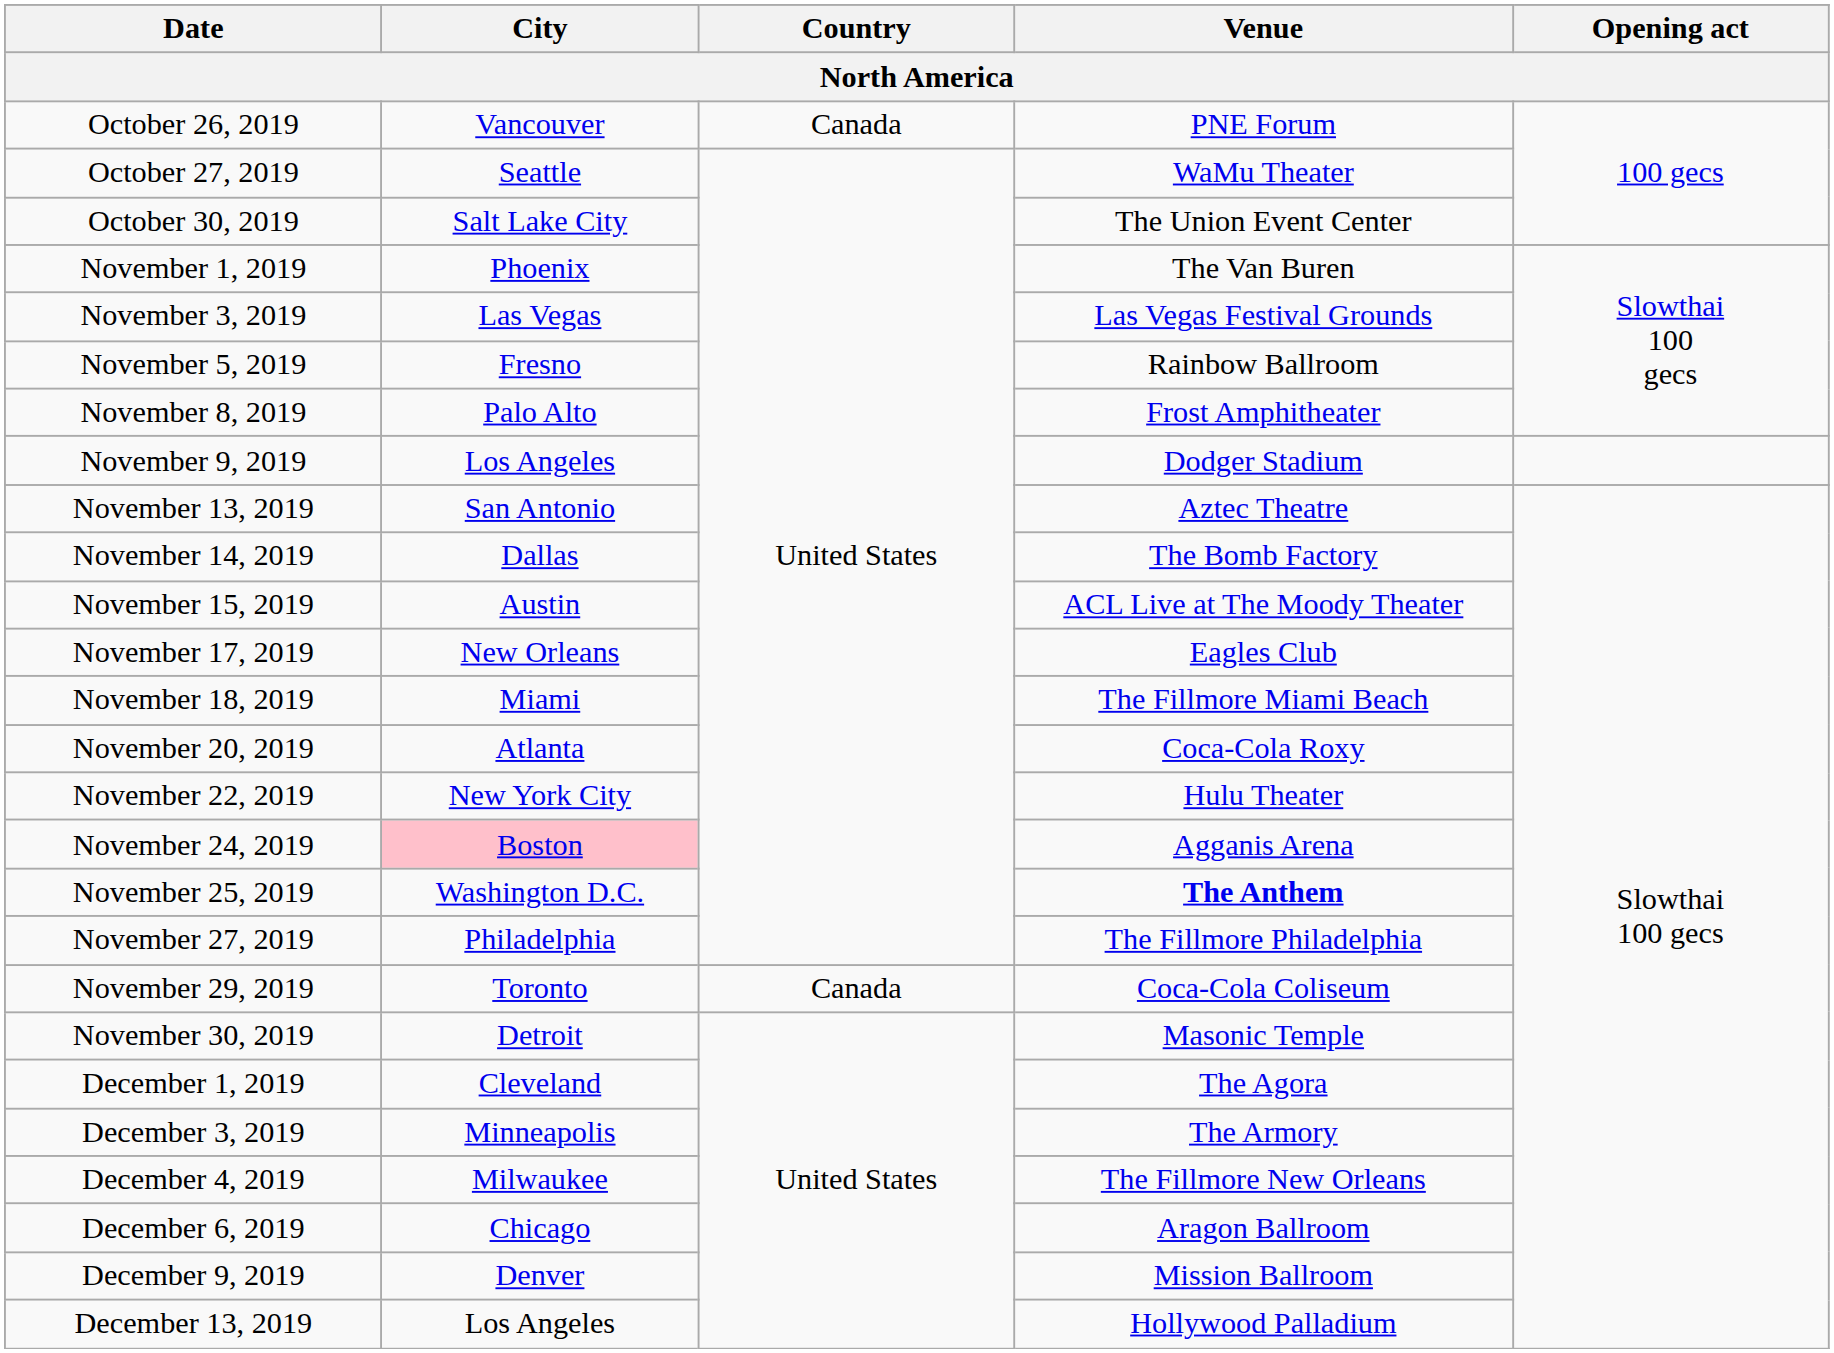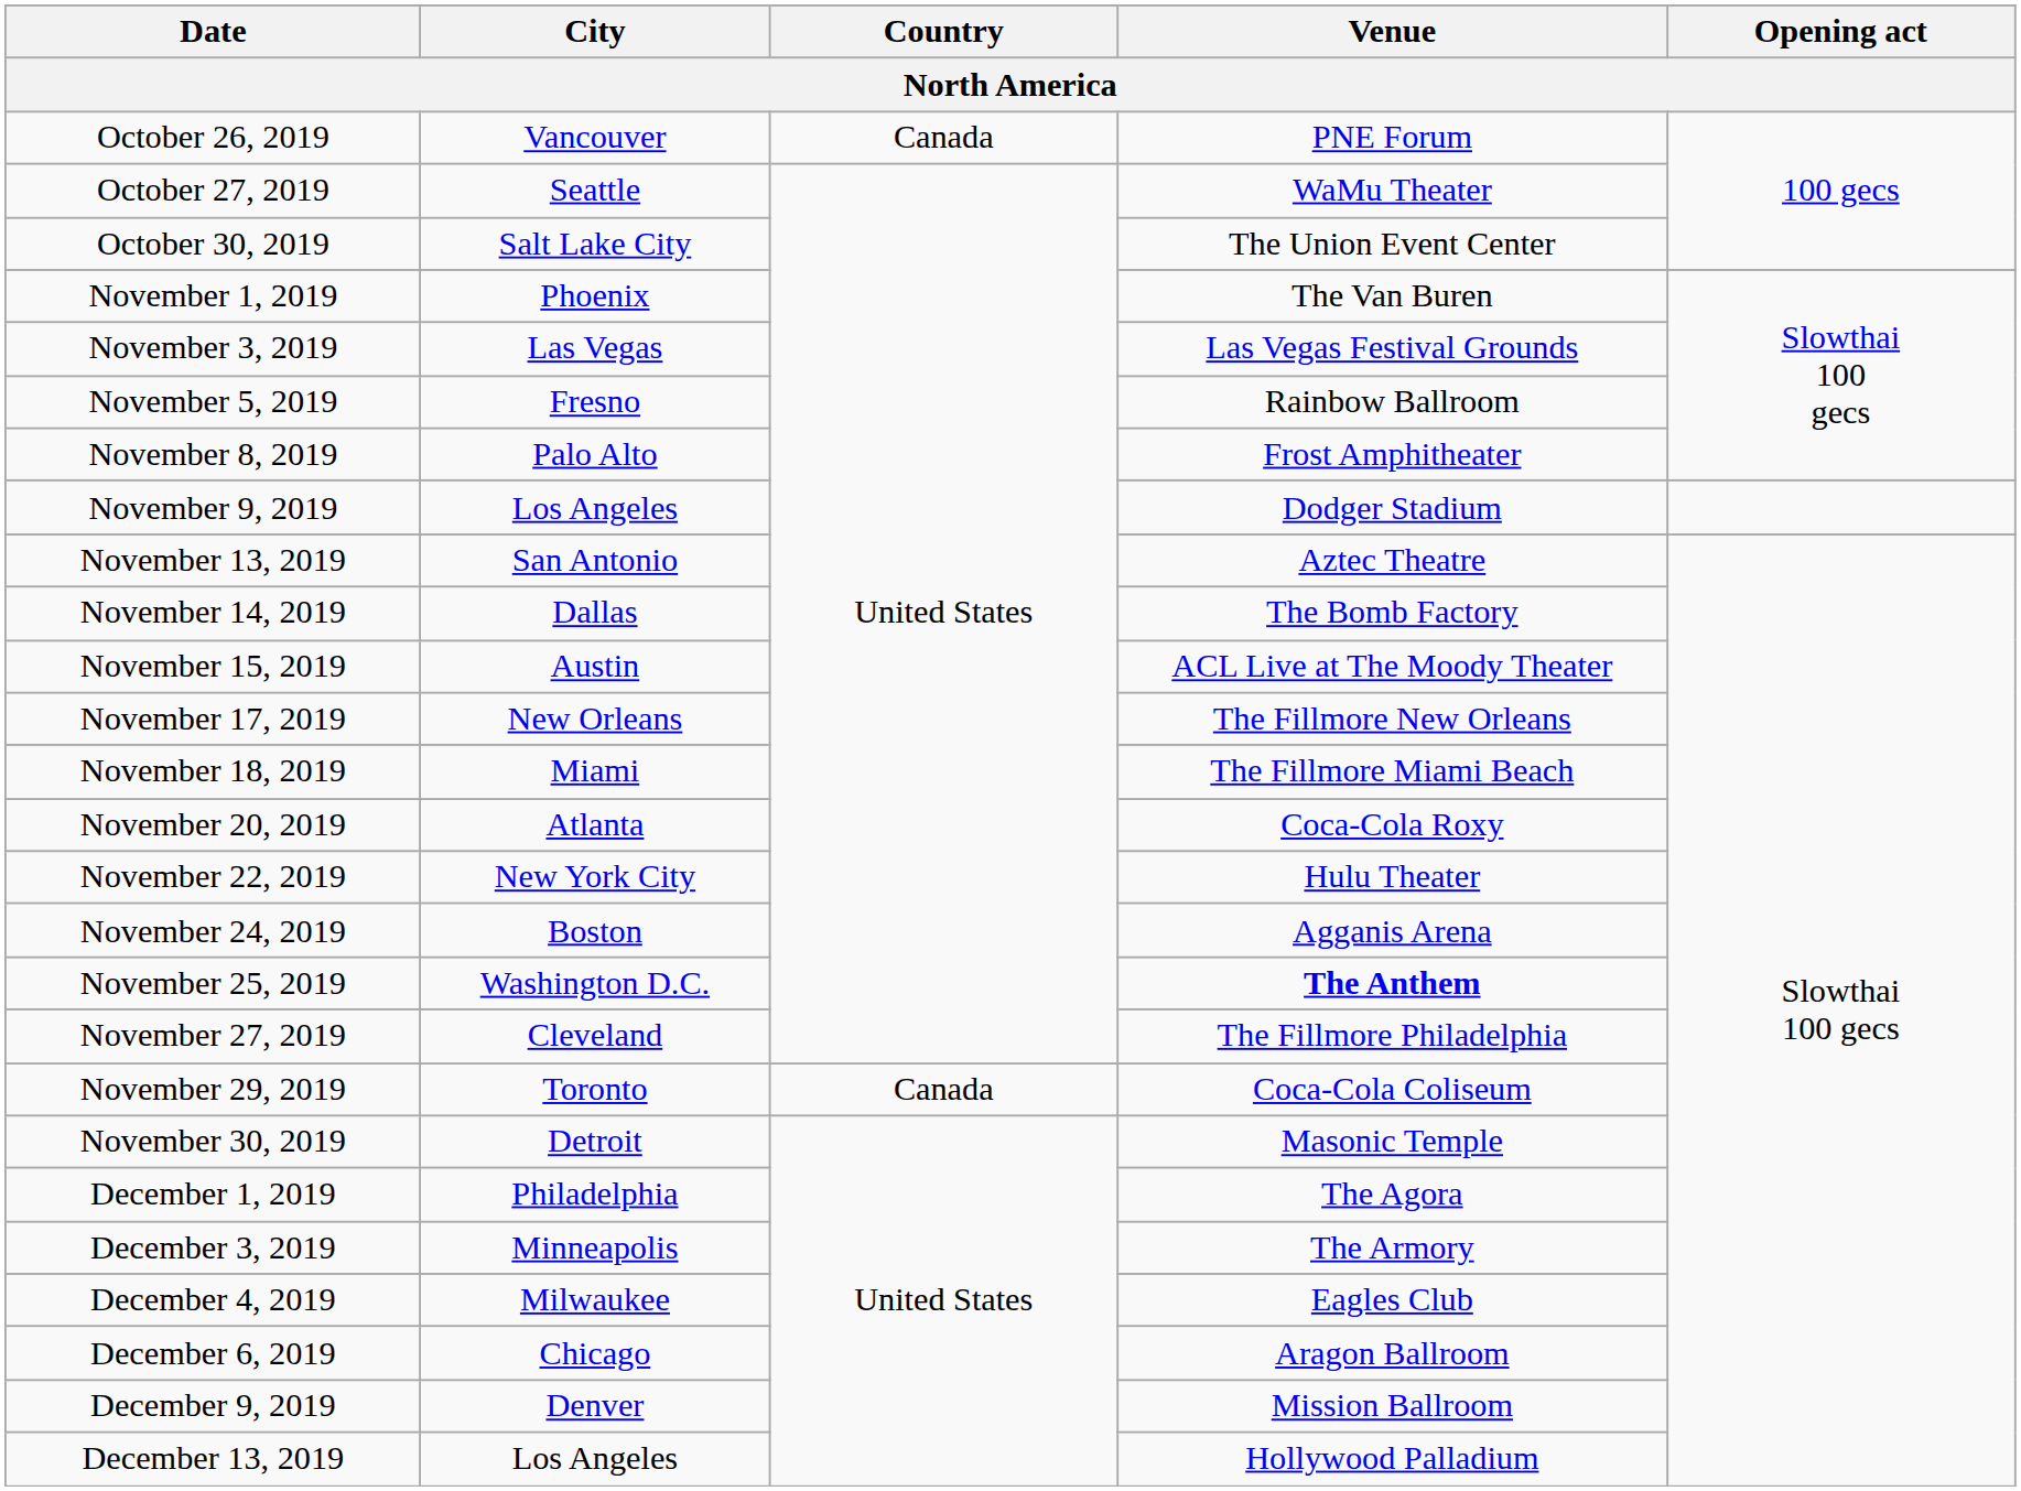 <table class="wikitable" style="text-align:center;">
 <tr>
 <th scope="col" style="width:12em;">Date</th>
 <th scope="col" style="width:10em;">City</th>
 <th scope="col" style="width:10em;">Country</th>
 <th scope="col" style="width:16em;">Venue</th>
 <th scope="col" style="width:10em;">Opening act</th>
 </tr>
 <tr>
 <th colspan="18">North America</th>
 </tr>
 <tr>
 <td>October 26, 2019</td>
 <td><a href='#'>Vancouver</a></td>
 <td rowspan="1">Canada</td>
 <td><a href='#'>PNE Forum</a></td>
 <td rowspan="3"><a href='#'>100 gecs</a></td>
 </tr>
 <tr>
 <td>October 27, 2019</td>
 <td><a href='#'>Seattle</a></td>
 <td rowspan="17">United States</td>
 <td><a href='#'>WaMu Theater</a></td>
 </tr>
 <tr>
 <td>October 30, 2019</td>
 <td><a href='#'>Salt Lake City</a></td>
 <td>The Union Event Center</td>
 </tr>
 <tr>
 <td>November 1, 2019</td>
 <td><a href='#'>Phoenix</a></td>
 <td>The Van Buren</td>
 <td rowspan="4"><a href='#'>Slowthai</a><br>100<br>gecs</td>
 </tr>
 <tr>
 <td>November 3, 2019</td>
 <td><a href='#'>Las Vegas</a></td>
 <td><a href='#'>Las Vegas Festival Grounds</a></td>
 </tr>
 <tr>
 <td>November 5, 2019</td>
 <td><a href='#'>Fresno</a></td>
 <td>Rainbow Ballroom</td>
 </tr>
 <tr>
 <td>November 8, 2019</td>
 <td><a href='#'>Palo Alto</a></td>
 <td><a href='#'>Frost Amphitheater</a></td>
 </tr>
 <tr>
 <td>November 9, 2019</td>
 <td><a href='#'>Los Angeles</a></td>
 <td><a href='#'>Dodger Stadium</a></td>
 <td></td>
 </tr>
 <tr>
 <td>November 13, 2019</td>
 <td><a href='#'>San Antonio</a></td>
 <td><a href='#'>Aztec Theatre</a></td>
 <td rowspan="18">Slowthai<br>100 gecs</td>
 </tr>
 <tr>
 <td>November 14, 2019</td>
 <td><a href='#'>Dallas</a></td>
 <td><a href='#'>The Bomb Factory</a></td>
 </tr>
 <tr>
 <td>November 15, 2019</td>
 <td><a href='#'>Austin</a></td>
 <td><a href='#'>ACL Live at The Moody Theater</a></td>
 </tr>
 <tr>
 <td>November 17, 2019</td>
 <td><a href='#'>New Orleans</a></td>
-<td><a href='#'>Eagles Club</a></td>
+<td><a href='#'>The Fillmore New Orleans</a></td>
 </tr>
 <tr>
 <td>November 18, 2019</td>
 <td><a href='#'>Miami</a></td>
 <td><a href='#'>The Fillmore Miami Beach</a></td>
 </tr>
 <tr>
 <td>November 20, 2019</td>
 <td><a href='#'>Atlanta</a></td>
 <td><a href='#'>Coca-Cola Roxy</a></td>
 </tr>
 <tr>
 <td>November 22, 2019</td>
 <td><a href='#'>New York City</a></td>
 <td><a href='#'>Hulu Theater</a></td>
 </tr>
 <tr>
 <td>November 24, 2019</td>
-<td style="background: pink;"><a href='#'>Boston</a></td>
+<td><a href='#'>Boston</a></td>
 <td><a href='#'>Agganis Arena</a></td>
 </tr>
 <tr>
 <td>November 25, 2019</td>
 <td><a href='#'>Washington D.C.</a></td>
 <td><strong><a href='#'>The Anthem</a></strong></td>
 </tr>
 <tr>
 <td>November 27, 2019</td>
-<td><a href='#'>Philadelphia</a></td>
+<td><a href='#'>Cleveland</a></td>
 <td><a href='#'>The Fillmore Philadelphia</a></td>
 </tr>
 <tr>
 <td>November 29, 2019</td>
 <td><a href='#'>Toronto</a></td>
 <td rowspan="1">Canada</td>
 <td><a href='#'>Coca-Cola Coliseum</a></td>
 </tr>
 <tr>
 <td>November 30, 2019</td>
 <td><a href='#'>Detroit</a></td>
 <td rowspan="7">United States</td>
 <td><a href='#'>Masonic Temple</a></td>
 </tr>
 <tr>
 <td>December 1, 2019</td>
-<td><a href='#'>Cleveland</a></td>
+<td><a href='#'>Philadelphia</a></td>
 <td><a href='#'>The Agora</a></td>
 </tr>
 <tr>
 <td>December 3, 2019</td>
 <td><a href='#'>Minneapolis</a></td>
 <td><a href='#'>The Armory</a></td>
 </tr>
 <tr>
 <td>December 4, 2019</td>
 <td><a href='#'>Milwaukee</a></td>
-<td><a href='#'>The Fillmore New Orleans</a></td>
+<td><a href='#'>Eagles Club</a></td>
 </tr>
 <tr>
 <td>December 6, 2019</td>
 <td><a href='#'>Chicago</a></td>
 <td><a href='#'>Aragon Ballroom</a></td>
 </tr>
 <tr>
 <td>December 9, 2019</td>
 <td><a href='#'>Denver</a></td>
 <td><a href='#'>Mission Ballroom</a></td>
 </tr>
 <tr>
 <td>December 13, 2019</td>
 <td>Los Angeles</td>
 <td><a href='#'>Hollywood Palladium</a></td>
 </tr>
 </table>
